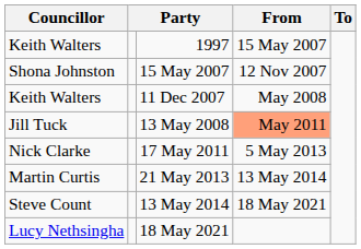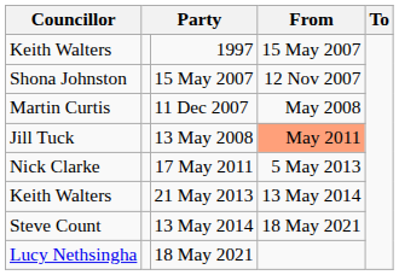 <table class=wikitable>
 <tr>
 <th>Councillor</th>
 <th colspan=2>Party</th>
 <th>From</th>
 <th>To</th>
 </tr>
 <tr>
 <td>Keith Walters</td>
 <td></td>
 <td align=right>1997</td>
 <td align=right>15 May 2007</td>
 </tr>
 <tr>
 <td>Shona Johnston</td>
 <td></td>
 <td align=right>15 May 2007</td>
 <td align=right>12 Nov 2007</td>
 </tr>
 <tr>
-<td>Keith Walters</td>
+<td>Martin Curtis</td>
 <td></td>
 <td>11 Dec 2007</td>
 <td align=right>May 2008</td>
 </tr>
 <tr>
 <td>Jill Tuck</td>
 <td></td>
 <td>13 May 2008</td>
 <td align=right style="background: lightsalmon;">May 2011</td>
 </tr>
 <tr>
 <td>Nick Clarke</td>
 <td></td>
 <td align=right>17 May 2011</td>
 <td align=right>5 May 2013</td>
 </tr>
 <tr>
-<td>Martin Curtis</td>
+<td>Keith Walters</td>
 <td></td>
 <td align=right>21 May 2013</td>
 <td align=right>13 May 2014</td>
 </tr>
 <tr>
 <td>Steve Count</td>
 <td></td>
 <td align=right>13 May 2014</td>
 <td align=right>18 May 2021</td>
 </tr>
 <tr>
 <td><a href='#'>Lucy Nethsingha</a></td>
 <td></td>
 <td align=right>18 May 2021</td>
 <td></td>
 </tr>
 </table>
